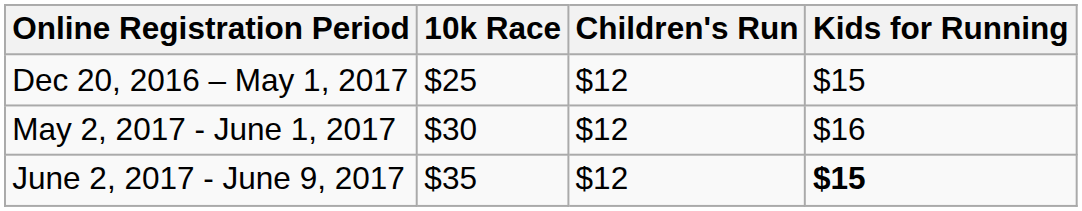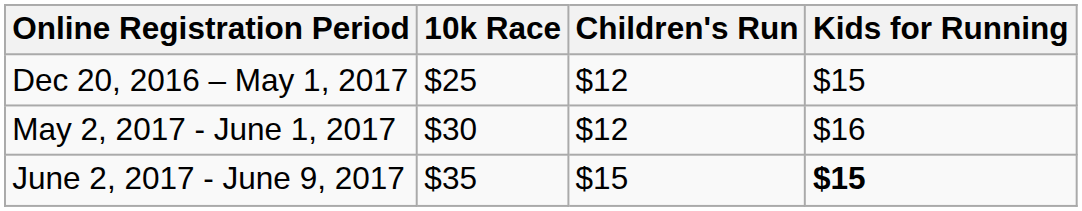 <table class="wikitable">
 <tr>
 <th>Online Registration Period</th>
 <th>10k Race</th>
 <th>Children's Run</th>
 <th>Kids for Running</th>
 </tr>
 <tr>
 <td>Dec 20, 2016 – May 1, 2017</td>
 <td>$25</td>
 <td>$12</td>
 <td>$15</td>
 </tr>
 <tr>
 <td>May 2, 2017 - June 1, 2017</td>
 <td>$30</td>
 <td>$12</td>
 <td>$16</td>
 </tr>
 <tr>
 <td>June 2, 2017 - June 9, 2017</td>
 <td>$35</td>
-<td>$12</td>
+<td>$15</td>
 <td><strong>$15</strong></td>
 </tr>
 </table>
